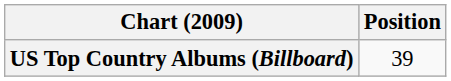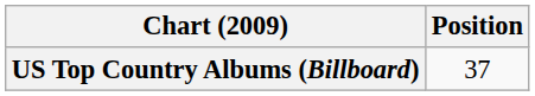 <table class="wikitable plainrowheaders" style="text-align:center">
 <tr>
 <th scope="col">Chart (2009)</th>
 <th scope="col">Position</th>
 </tr>
 <tr>
 <th scope="row">US Top Country Albums (<em>Billboard</em>)</th>
-<td>39</td>
+<td>37</td>
 </tr>
 </table>
